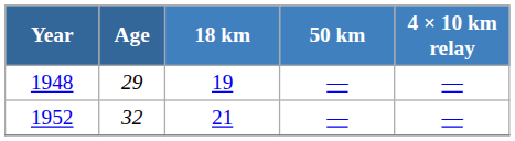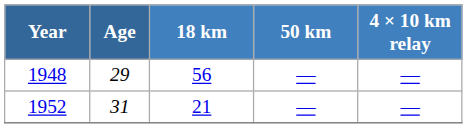 <table class="wikitable" style="font-size:95%; text-align:center; border:grey solid 1px; border-collapse:collapse; background:#ffffff;">
 <tr>
 <th style="background-color:#369; color:white; width:60px;"> Year </th>
 <th style="background-color:#369; color:white; width:40px;"> Age </th>
 <th style="background-color:#4180be; color:white; width:75px;"> 18 km </th>
 <th style="background-color:#4180be; color:white; width:75px;"> 50 km </th>
 <th style="background-color:#4180be; color:white; width:75px;"> 4 × 10 km <br> relay </th>
 </tr>
 <tr>
 <td><a href='#'>1948</a></td>
 <td><em>29</em></td>
-<td><a href='#'>19</a></td>
+<td><a href='#'>56</a></td>
 <td><a href='#'>—</a></td>
 <td><a href='#'>—</a></td>
 </tr>
 <tr>
 <td><a href='#'>1952</a></td>
-<td><em>32</em></td>
+<td><em>31</em></td>
 <td><a href='#'>21</a></td>
 <td><a href='#'>—</a></td>
 <td><a href='#'>—</a></td>
 </tr>
 <tr>
 </tr>
 </table>
